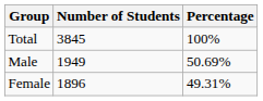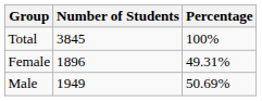 <table class="wikitable">
 <tr>
 <th>Group</th>
 <th>Number of Students</th>
 <th>Percentage</th>
 </tr>
 <tr>
 <td>Total</td>
 <td>3845</td>
 <td>100%</td>
 </tr>
 <tr>
+<td>Female</td>
+<td>1896</td>
+<td>49.31%</td>
+</tr>
+<tr>
 <td>Male</td>
 <td>1949</td>
 <td>50.69%</td>
 </tr>
-<tr>
-<td>Female</td>
-<td>1896</td>
-<td>49.31%</td>
-</tr>
 </table>
